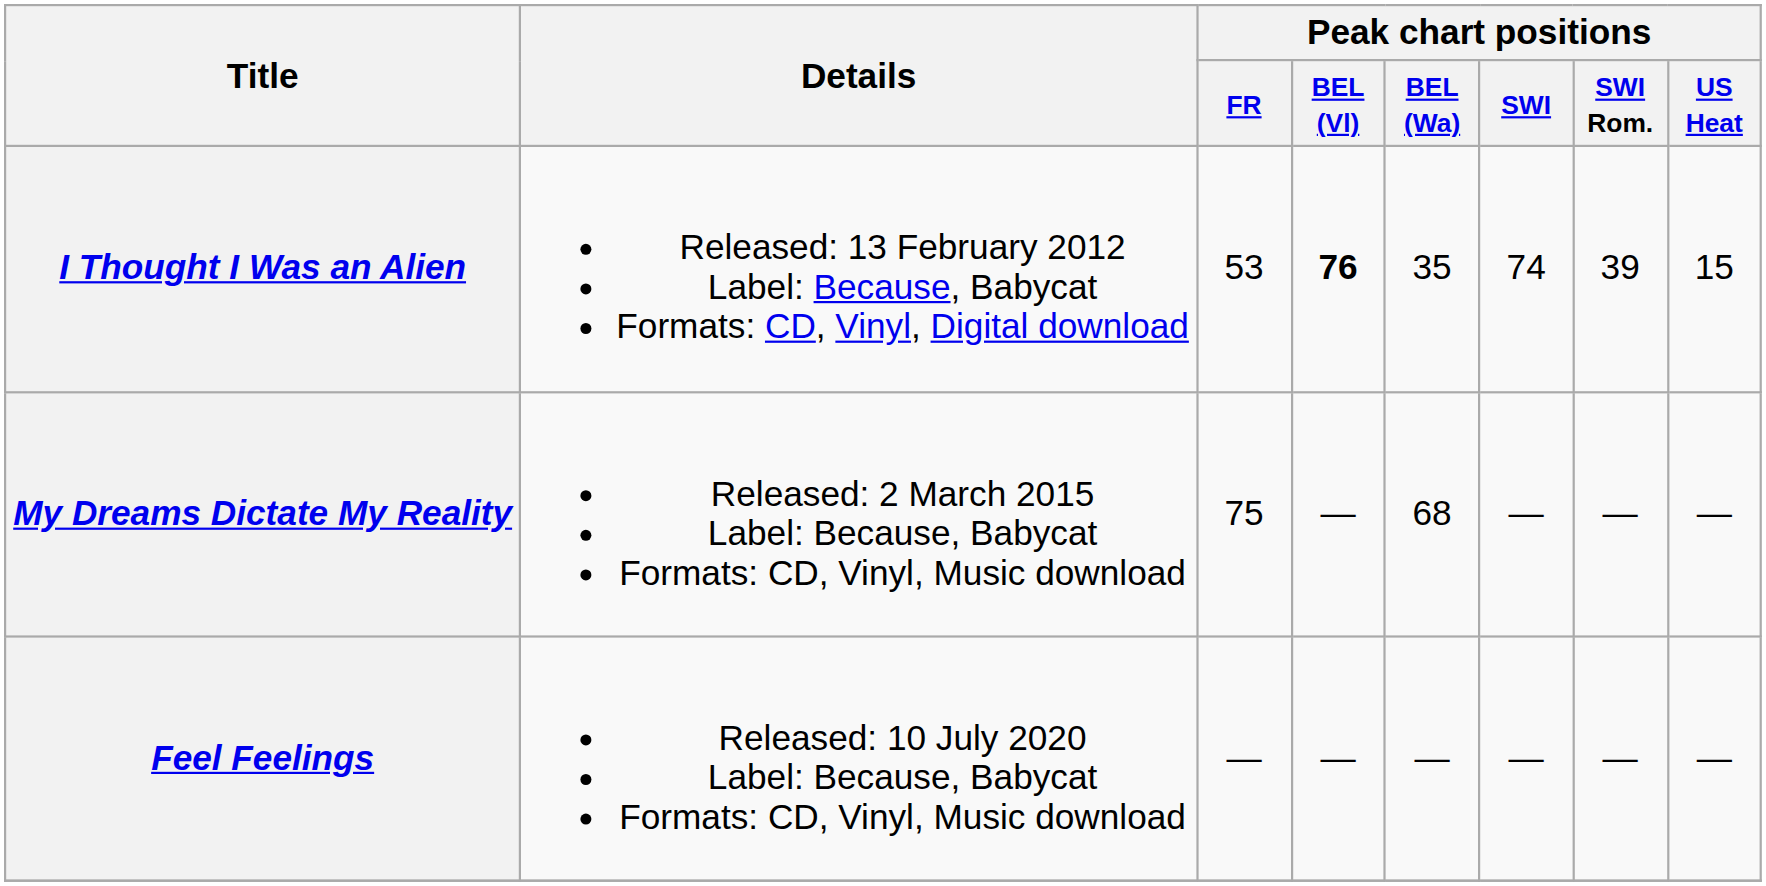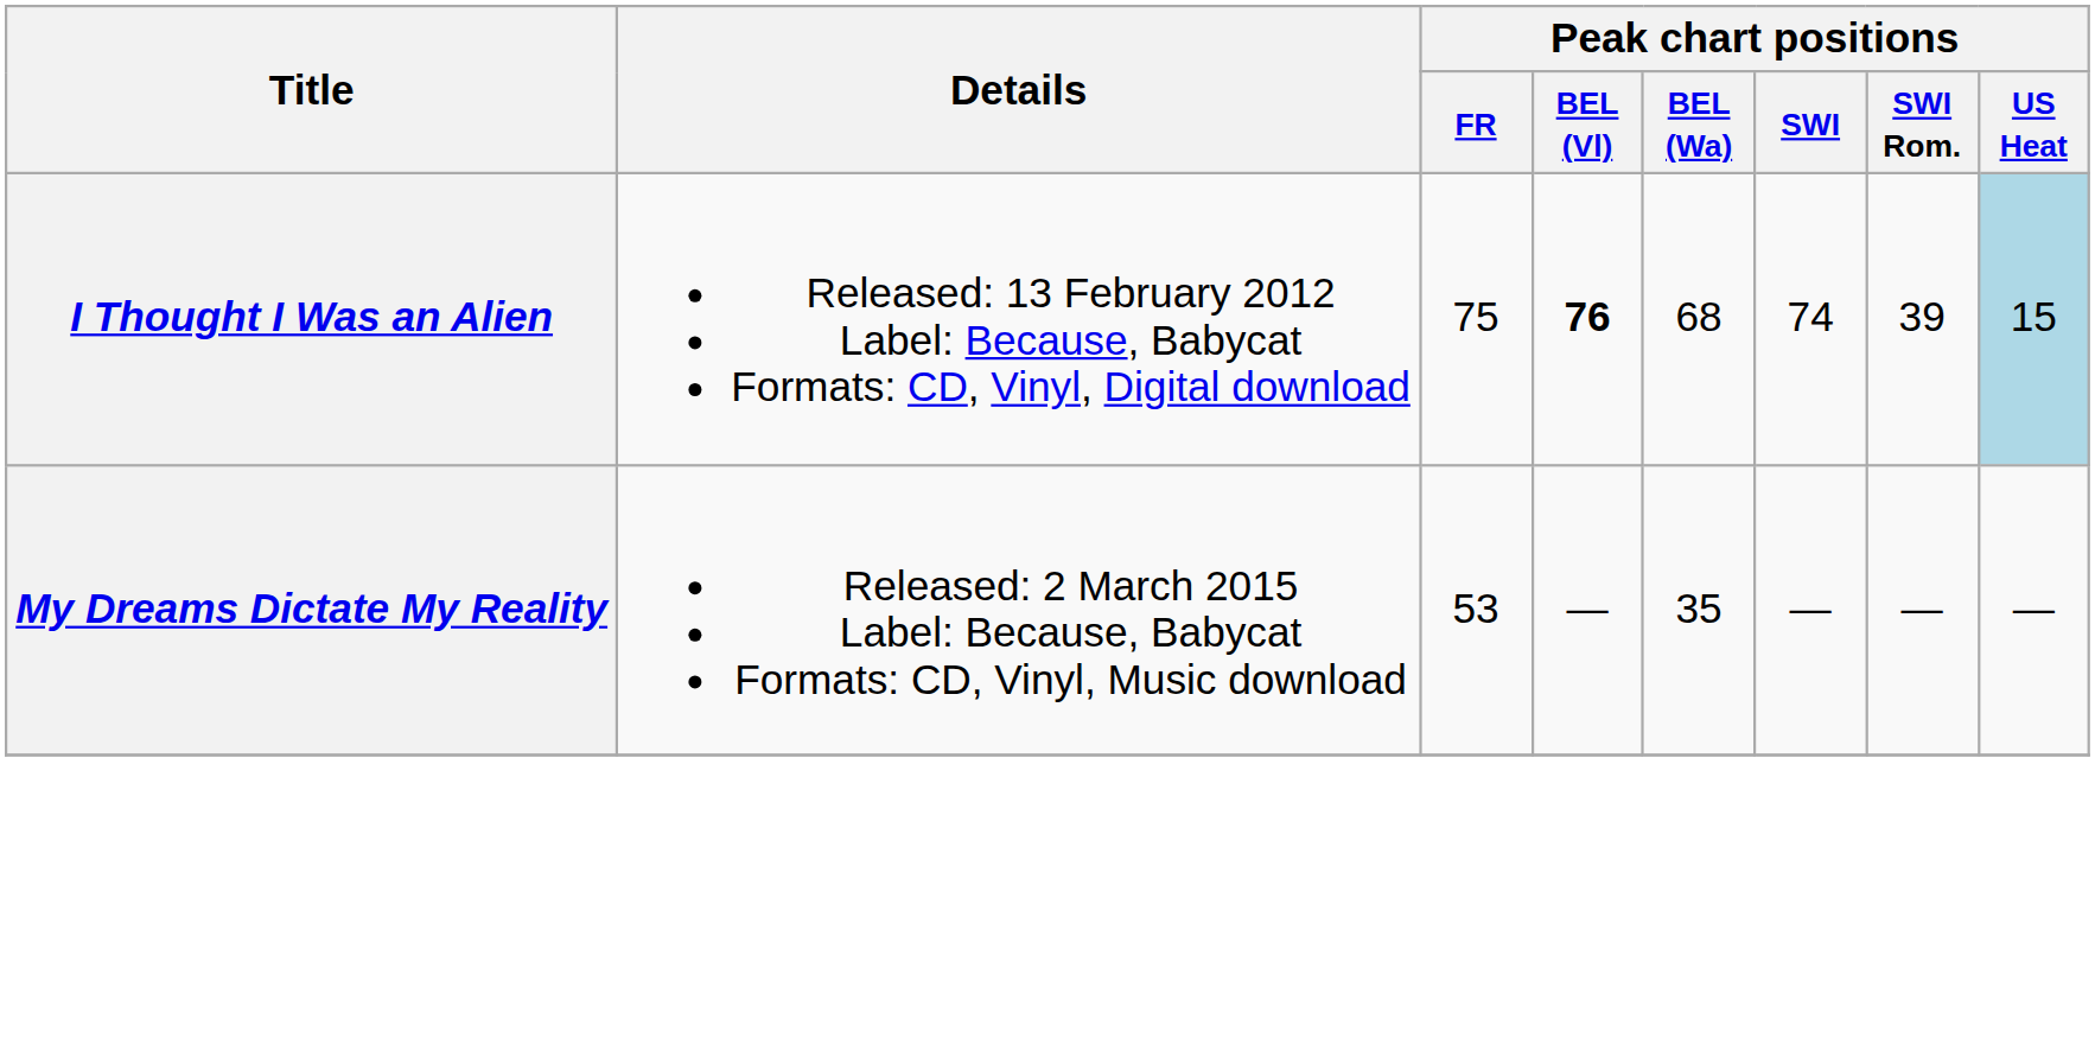 <table class="wikitable plainrowheaders" style="text-align:center;">
 <tr>
 <th rowspan=2>Title</th>
 <th rowspan=2>Details</th>
 <th colspan=6>Peak chart positions</th>
 </tr>
 <tr>
 <th style="width:2.5em;font-size:90%;"><small><a href='#'>FR</a></small><br></th>
 <th style="width:2.5em;font-size:90%;"><small><a href='#'>BEL <br>(Vl)</a></small><br></th>
 <th style="width:2.5em;font-size:90%;"><small><a href='#'>BEL <br>(Wa)</a></small><br></th>
 <th style="width:2.5em;font-size:90%;"><small><a href='#'>SWI</a></small><br></th>
 <th style="width:2.5em;font-size:90%;"><small><a href='#'>SWI</a><br>Rom.</small><br></th>
 <th style="width:2.5em;font-size:90%;"><small><a href='#'>US<br>Heat</a><br></small></th>
 </tr>
 <tr>
 <th scope="row"><em><a href='#'>I Thought I Was an Alien</a></em></th>
 <td scope="row"><br><ul><li>Released: 13 February 2012</li><li>Label: <a href='#'>Because</a>, Babycat</li><li>Formats: <a href='#'>CD</a>, <a href='#'>Vinyl</a>, <a href='#'>Digital download</a></li></ul></td>
-<td>53</td>
+<td>75</td>
 <td><strong>76</strong></td>
-<td>35</td>
+<td>68</td>
 <td>74</td>
 <td>39</td>
-<td>15</td>
+<td style="background: lightblue;">15</td>
 </tr>
 <tr>
 <th scope="row"><em><a href='#'>My Dreams Dictate My Reality</a></em></th>
 <td scope="row"><br><ul><li>Released: 2 March 2015</li><li>Label: Because, Babycat</li><li>Formats: CD, Vinyl, Music download</li></ul></td>
-<td>75</td>
+<td>53</td>
 <td>—</td>
-<td>68</td>
-<td>—</td>
-<td>—</td>
-<td>—</td>
-</tr>
-<tr>
-<th scope="row"><em><a href='#'>Feel Feelings</a></em></th>
-<td scope="row"><br><ul><li>Released: 10 July 2020</li><li>Label: Because, Babycat</li><li>Formats: CD, Vinyl, Music download</li></ul></td>
-<td>—</td>
-<td>—</td>
-<td>—</td>
+<td>35</td>
 <td>—</td>
 <td>—</td>
 <td>—</td>
 </tr>
 <tr>
 </tr>
 </table>
